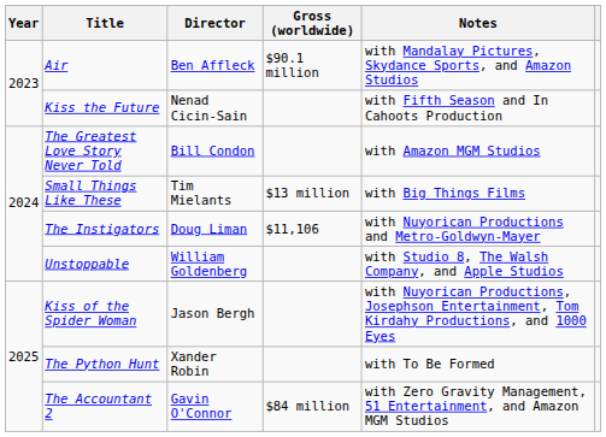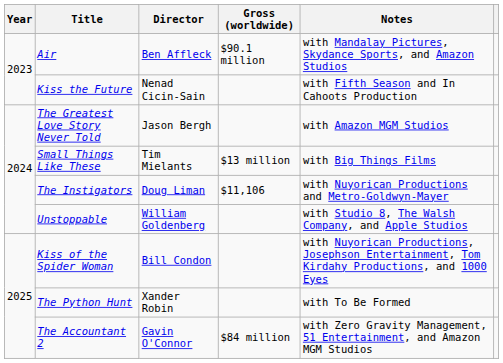 <table class="wikitable sortable">
 <tr>
 <th>Year</th>
 <th>Title</th>
 <th>Director</th>
 <th>Gross (worldwide)</th>
 <th class="unsortable">Notes</th>
 <th class="unsortable"></th>
 </tr>
 <tr>
 <td rowspan="2">2023</td>
 <td><em><a href='#'>Air</a></em></td>
 <td><a href='#'>Ben Affleck</a></td>
 <td>$90.1 million</td>
 <td>with <a href='#'>Mandalay Pictures</a>, <a href='#'>Skydance Sports</a>, and <a href='#'>Amazon Studios</a></td>
 <td></td>
 </tr>
 <tr>
 <td><em><a href='#'>Kiss the Future</a></em></td>
 <td>Nenad Cicin-Sain</td>
 <td></td>
 <td>with <a href='#'>Fifth Season</a> and In Cahoots Production</td>
 <td></td>
 </tr>
 <tr>
 <td rowspan="4">2024</td>
 <td><em><a href='#'>The Greatest Love Story Never Told</a></em></td>
-<td><a href='#'>Bill Condon</a></td>
+<td>Jason Bergh</td>
 <td></td>
 <td>with <a href='#'>Amazon MGM Studios</a></td>
 <td></td>
 </tr>
 <tr>
 <td><em><a href='#'>Small Things Like These</a></em></td>
 <td>Tim Mielants</td>
 <td>$13 million</td>
 <td>with <a href='#'>Big Things Films</a></td>
 <td></td>
 </tr>
 <tr>
 <td><em><a href='#'>The Instigators</a></em></td>
 <td><a href='#'>Doug Liman</a></td>
 <td>$11,106</td>
 <td>with <a href='#'>Nuyorican Productions</a> and <a href='#'>Metro-Goldwyn-Mayer</a></td>
 <td></td>
 </tr>
 <tr>
 <td><em><a href='#'>Unstoppable</a></em></td>
 <td><a href='#'>William Goldenberg</a></td>
 <td></td>
 <td>with <a href='#'>Studio 8</a>, <a href='#'>The Walsh Company</a>, and <a href='#'>Apple Studios</a></td>
 <td></td>
 </tr>
 <tr>
 <td rowspan="3">2025</td>
 <td><em><a href='#'>Kiss of the Spider Woman</a></em></td>
-<td>Jason Bergh</td>
+<td><a href='#'>Bill Condon</a></td>
 <td></td>
 <td>with <a href='#'>Nuyorican Productions</a>, <a href='#'>Josephson Entertainment</a>, <a href='#'>Tom Kirdahy Productions</a>, and <a href='#'>1000 Eyes</a></td>
 <td></td>
 </tr>
 <tr>
 <td><em><a href='#'>The Python Hunt</a></em></td>
 <td>Xander Robin</td>
 <td></td>
 <td>with To Be Formed</td>
 <td></td>
 </tr>
 <tr>
 <td><em><a href='#'>The Accountant 2</a></em></td>
 <td><a href='#'>Gavin O'Connor</a></td>
 <td>$84 million</td>
 <td>with Zero Gravity Management, <a href='#'>51 Entertainment</a>, and Amazon MGM Studios</td>
 <td></td>
 </tr>
 </table>
